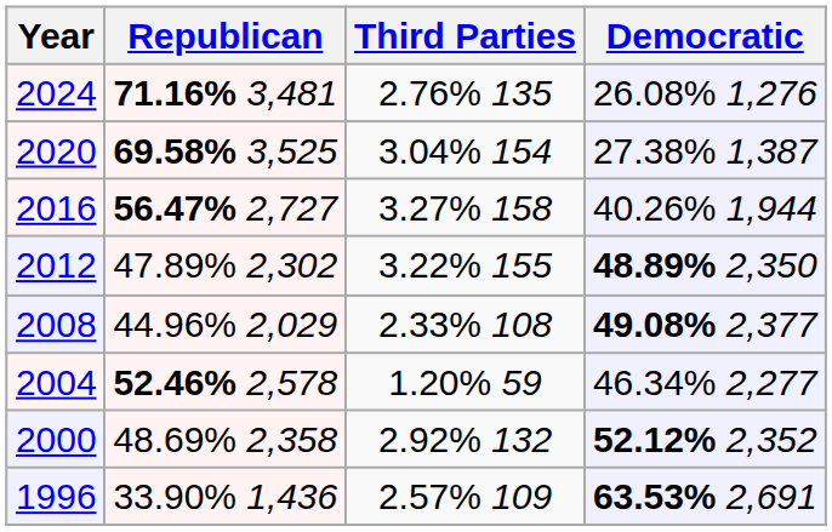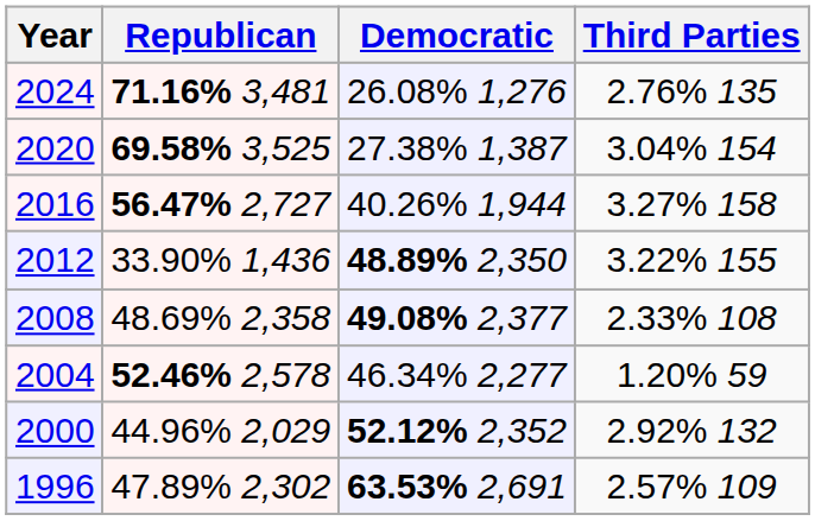 <table class="wikitable" style="float:right; font-size:95%;">
 <tr bgcolor=lightgrey>
 <th>Year</th>
 <th><a href='#'>Republican</a></th>
+<th><a href='#'>Democratic</a></th>
 <th><a href='#'>Third Parties</a></th>
-<th><a href='#'>Democratic</a></th>
 </tr>
 <tr>
 <td align="center" bgcolor="#fff3f3"><a href='#'>2024</a></td>
 <td align="center" bgcolor="#fff3f3"><strong>71.16%</strong> <em>3,481</em></td>
+<td align="center" bgcolor="#f0f0ff">26.08% <em>1,276</em></td>
 <td align="center">2.76% <em>135</em></td>
-<td align="center" bgcolor="#f0f0ff">26.08% <em>1,276</em></td>
 </tr>
 <tr>
 <td align="center" bgcolor="#fff3f3"><a href='#'>2020</a></td>
 <td align="center" bgcolor="#fff3f3"><strong>69.58%</strong> <em>3,525</em></td>
+<td align="center" bgcolor="#f0f0ff">27.38% <em>1,387</em></td>
 <td align="center">3.04% <em>154</em></td>
-<td align="center" bgcolor="#f0f0ff">27.38% <em>1,387</em></td>
 </tr>
 <tr>
 <td align="center" bgcolor="#fff3f3"><a href='#'>2016</a></td>
 <td align="center" bgcolor="#fff3f3"><strong>56.47%</strong> <em>2,727</em></td>
+<td align="center" bgcolor="#f0f0ff">40.26% <em>1,944</em></td>
 <td align="center">3.27% <em>158</em></td>
-<td align="center" bgcolor="#f0f0ff">40.26% <em>1,944</em></td>
 </tr>
 <tr>
 <td align="center" bgcolor="#f0f0ff"><a href='#'>2012</a></td>
-<td align="center" bgcolor="#fff3f3">47.89% <em>2,302</em></td>
+<td align="center" bgcolor="#fff3f3">33.90% <em>1,436</em></td>
+<td align="center" bgcolor="#f0f0ff"><strong>48.89%</strong> <em>2,350</em></td>
 <td align="center">3.22% <em>155</em></td>
-<td align="center" bgcolor="#f0f0ff"><strong>48.89%</strong> <em>2,350</em></td>
 </tr>
 <tr>
 <td align="center" bgcolor="#f0f0ff"><a href='#'>2008</a></td>
-<td align="center" bgcolor="#fff3f3">44.96% <em>2,029</em></td>
+<td align="center" bgcolor="#fff3f3">48.69% <em>2,358</em></td>
+<td align="center" bgcolor="#f0f0ff"><strong>49.08%</strong> <em>2,377</em></td>
 <td align="center">2.33% <em>108</em></td>
-<td align="center" bgcolor="#f0f0ff"><strong>49.08%</strong> <em>2,377</em></td>
 </tr>
 <tr>
 <td align="center" bgcolor="#fff3f3"><a href='#'>2004</a></td>
 <td align="center" bgcolor="#fff3f3"><strong>52.46%</strong> <em>2,578</em></td>
+<td align="center" bgcolor="#f0f0ff">46.34% <em>2,277</em></td>
 <td align="center">1.20% <em>59</em></td>
-<td align="center" bgcolor="#f0f0ff">46.34% <em>2,277</em></td>
 </tr>
 <tr>
 <td align="center" bgcolor="#f0f0ff"><a href='#'>2000</a></td>
-<td align="center" bgcolor="#fff3f3">48.69% <em>2,358</em></td>
+<td align="center" bgcolor="#fff3f3">44.96% <em>2,029</em></td>
+<td align="center" bgcolor="#f0f0ff"><strong>52.12%</strong> <em>2,352</em></td>
 <td align="center">2.92% <em>132</em></td>
-<td align="center" bgcolor="#f0f0ff"><strong>52.12%</strong> <em>2,352</em></td>
 </tr>
 <tr>
 <td align="center" bgcolor="#f0f0ff"><a href='#'>1996</a></td>
-<td align="center" bgcolor="#fff3f3">33.90% <em>1,436</em></td>
+<td align="center" bgcolor="#fff3f3">47.89% <em>2,302</em></td>
+<td align="center" bgcolor="#f0f0ff"><strong>63.53%</strong> <em>2,691</em></td>
 <td align="center">2.57% <em>109</em></td>
-<td align="center" bgcolor="#f0f0ff"><strong>63.53%</strong> <em>2,691</em></td>
 </tr>
 </table>
